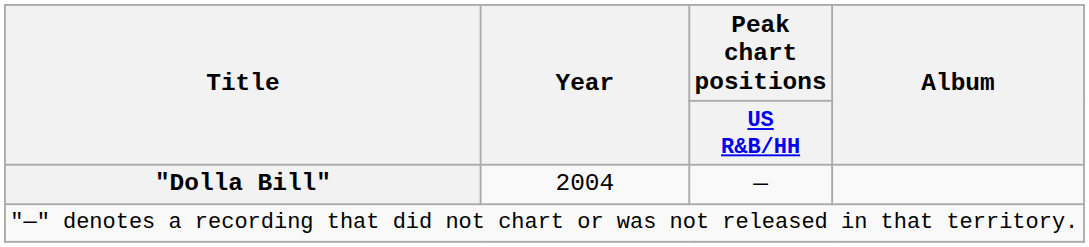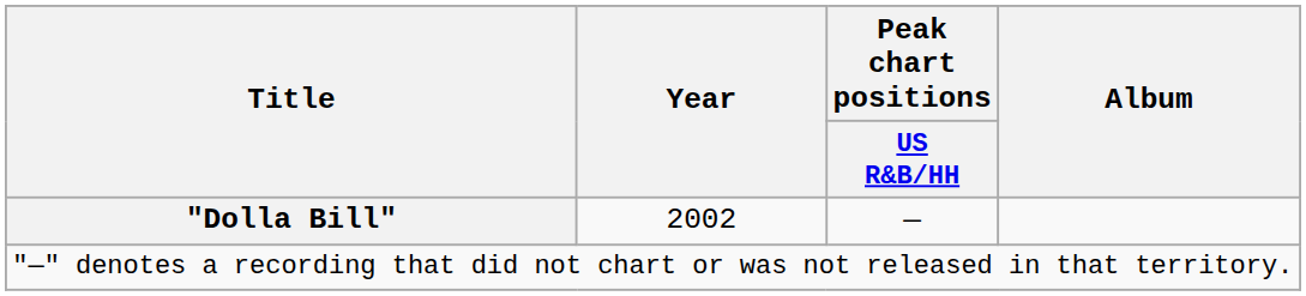 <table class="wikitable plainrowheaders" style="text-align:center;">
 <tr>
 <th scope="col" rowspan="2" style="width:19em;">Title</th>
 <th scope="col" rowspan="2">Year</th>
 <th scope="col" colspan="1">Peak chart positions</th>
 <th scope="col" rowspan="2">Album</th>
 </tr>
 <tr>
 <th scope="col" style="width:3em;font-size:90%;"><a href='#'>US<br>R&B/HH</a><br></th>
 </tr>
 <tr>
 <th scope="row">"Dolla Bill"</th>
-<td>2004</td>
+<td>2002</td>
 <td>—</td>
 <td></td>
 </tr>
 <tr>
 <td colspan="15" style="font-size:90%">"—" denotes a recording that did not chart or was not released in that territory.</td>
 </tr>
 </table>
